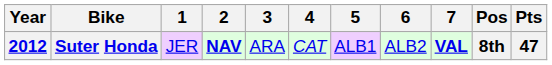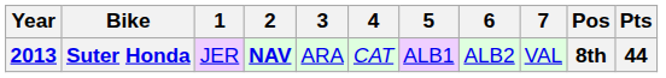 <table class="wikitable" style="text-align:center">
 <tr>
 <th>Year</th>
 <th>Bike</th>
 <th>1</th>
 <th>2</th>
 <th>3</th>
 <th>4</th>
 <th>5</th>
 <th>6</th>
 <th>7</th>
 <th>Pos</th>
 <th>Pts</th>
 </tr>
 <tr>
-<th><a href='#'>2012</a></th>
+<th><a href='#'>2013</a></th>
 <th><a href='#'>Suter</a> <a href='#'>Honda</a></th>
 <td style="background:#efcfff;"><a href='#'>JER</a><br></td>
 <td style="background:#dfffdf;"><strong><a href='#'>NAV</a><br></strong></td>
 <td style="background:#dfffdf;"><a href='#'>ARA</a><br></td>
 <td style="background:#dfffdf;"><em><a href='#'>CAT</a></em><br></td>
 <td style="background:#efcfff;"><a href='#'>ALB1</a><br></td>
 <td style="background:#dfffdf;"><a href='#'>ALB2</a><br></td>
-<td style="background:#dfffdf;"><strong><a href='#'>VAL</a><br></strong></td>
+<td style="background:#dfffdf;"><a href='#'>VAL</a><br></td>
 <th>8th</th>
-<th>47</th>
+<th>44</th>
 </tr>
 </table>
